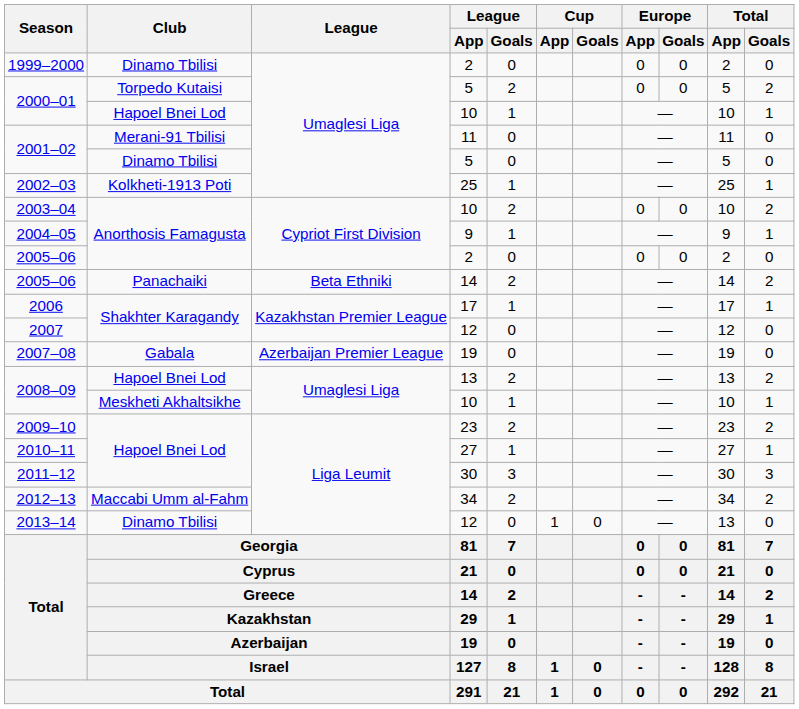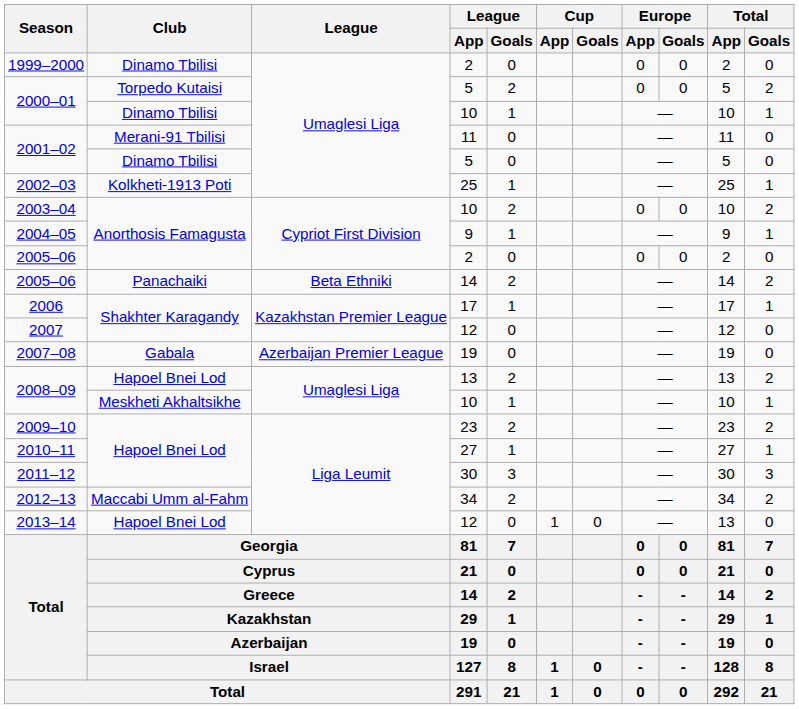 <table class="wikitable">
 <tr>
 <th rowspan=2>Season</th>
 <th ! rowspan=2>Club</th>
 <th ! rowspan=2>League</th>
 <th ! colspan=2>League</th>
 <th ! colspan=2>Cup</th>
 <th ! ! colspan=2>Europe</th>
 <th colspan=3>Total</th>
 </tr>
 <tr>
 <th>App</th>
 <th>Goals</th>
 <th>App</th>
 <th>Goals</th>
 <th>App</th>
 <th>Goals</th>
 <th>App</th>
 <th>Goals</th>
 </tr>
 <tr align=center>
 <td><a href='#'>1999–2000</a></td>
 <td><a href='#'>Dinamo Tbilisi</a></td>
 <td rowspan="6"><a href='#'>Umaglesi Liga</a></td>
 <td>2</td>
 <td>0</td>
 <td></td>
 <td></td>
 <td>0</td>
 <td>0</td>
 <td>2</td>
 <td>0</td>
 </tr>
 <tr align=center>
 <td rowspan="2"><a href='#'>2000–01</a></td>
 <td><a href='#'>Torpedo Kutaisi</a></td>
 <td>5</td>
 <td>2</td>
 <td></td>
 <td></td>
 <td>0</td>
 <td>0</td>
 <td>5</td>
 <td>2</td>
 </tr>
 <tr align=center>
-<td><a href='#'>Hapoel Bnei Lod</a></td>
+<td><a href='#'>Dinamo Tbilisi</a></td>
 <td>10</td>
 <td>1</td>
 <td></td>
 <td></td>
 <td colspan="2">—</td>
 <td>10</td>
 <td>1</td>
 </tr>
 <tr align=center>
 <td rowspan="2"><a href='#'>2001–02</a></td>
 <td><a href='#'>Merani-91 Tbilisi</a></td>
 <td>11</td>
 <td>0</td>
 <td></td>
 <td></td>
 <td colspan="2">—</td>
 <td>11</td>
 <td>0</td>
 </tr>
 <tr align=center>
 <td><a href='#'>Dinamo Tbilisi</a></td>
 <td>5</td>
 <td>0</td>
 <td></td>
 <td></td>
 <td colspan="2">—</td>
 <td>5</td>
 <td>0</td>
 </tr>
 <tr align=center>
 <td><a href='#'>2002–03</a></td>
 <td><a href='#'>Kolkheti-1913 Poti</a></td>
 <td>25</td>
 <td>1</td>
 <td></td>
 <td></td>
 <td colspan="2">—</td>
 <td>25</td>
 <td>1</td>
 </tr>
 <tr align=center>
 <td><a href='#'>2003–04</a></td>
 <td rowspan="3"><a href='#'>Anorthosis Famagusta</a></td>
 <td rowspan="3"><a href='#'>Cypriot First Division</a></td>
 <td>10</td>
 <td>2</td>
 <td></td>
 <td></td>
 <td>0</td>
 <td>0</td>
 <td>10</td>
 <td>2</td>
 </tr>
 <tr align=center>
 <td><a href='#'>2004–05</a></td>
 <td>9</td>
 <td>1</td>
 <td></td>
 <td></td>
 <td colspan="2">—</td>
 <td>9</td>
 <td>1</td>
 </tr>
 <tr align=center>
 <td><a href='#'>2005–06</a></td>
 <td>2</td>
 <td>0</td>
 <td></td>
 <td></td>
 <td>0</td>
 <td>0</td>
 <td>2</td>
 <td>0</td>
 </tr>
 <tr align=center>
 <td><a href='#'>2005–06</a></td>
 <td><a href='#'>Panachaiki</a></td>
 <td><a href='#'>Beta Ethniki</a></td>
 <td>14</td>
 <td>2</td>
 <td></td>
 <td></td>
 <td colspan="2">—</td>
 <td>14</td>
 <td>2</td>
 </tr>
 <tr align=center>
 <td><a href='#'>2006</a></td>
 <td rowspan="2"><a href='#'>Shakhter Karagandy</a></td>
 <td rowspan="2"><a href='#'>Kazakhstan Premier League</a></td>
 <td>17</td>
 <td>1</td>
 <td></td>
 <td></td>
 <td colspan="2">—</td>
 <td>17</td>
 <td>1</td>
 </tr>
 <tr align=center>
 <td><a href='#'>2007</a></td>
 <td>12</td>
 <td>0</td>
 <td></td>
 <td></td>
 <td colspan="2">—</td>
 <td>12</td>
 <td>0</td>
 </tr>
 <tr align=center>
 <td><a href='#'>2007–08</a></td>
 <td><a href='#'>Gabala</a></td>
 <td><a href='#'>Azerbaijan Premier League</a></td>
 <td>19</td>
 <td>0</td>
 <td></td>
 <td></td>
 <td colspan="2">—</td>
 <td>19</td>
 <td>0</td>
 </tr>
 <tr align=center>
 <td rowspan="2"><a href='#'>2008–09</a></td>
 <td><a href='#'>Hapoel Bnei Lod</a></td>
 <td rowspan="2"><a href='#'>Umaglesi Liga</a></td>
 <td>13</td>
 <td>2</td>
 <td></td>
 <td></td>
 <td colspan="2">—</td>
 <td>13</td>
 <td>2</td>
 </tr>
 <tr align=center>
 <td><a href='#'>Meskheti Akhaltsikhe</a></td>
 <td>10</td>
 <td>1</td>
 <td></td>
 <td></td>
 <td colspan="2">—</td>
 <td>10</td>
 <td>1</td>
 </tr>
 <tr align=center>
 <td><a href='#'>2009–10</a></td>
 <td rowspan="3"><a href='#'>Hapoel Bnei Lod</a></td>
 <td rowspan="5"><a href='#'>Liga Leumit</a></td>
 <td>23</td>
 <td>2</td>
 <td></td>
 <td></td>
 <td colspan="2">—</td>
 <td>23</td>
 <td>2</td>
 </tr>
 <tr align=center>
 <td><a href='#'>2010–11</a></td>
 <td>27</td>
 <td>1</td>
 <td></td>
 <td></td>
 <td colspan="2">—</td>
 <td>27</td>
 <td>1</td>
 </tr>
 <tr align=center>
 <td><a href='#'>2011–12</a></td>
 <td>30</td>
 <td>3</td>
 <td></td>
 <td></td>
 <td colspan="2">—</td>
 <td>30</td>
 <td>3</td>
 </tr>
 <tr align=center>
 <td><a href='#'>2012–13</a></td>
 <td><a href='#'>Maccabi Umm al-Fahm</a></td>
 <td>34</td>
 <td>2</td>
 <td></td>
 <td></td>
 <td colspan="2">—</td>
 <td>34</td>
 <td>2</td>
 </tr>
 <tr align=center>
 <td><a href='#'>2013–14</a></td>
-<td><a href='#'>Dinamo Tbilisi</a></td>
+<td><a href='#'>Hapoel Bnei Lod</a></td>
 <td>12</td>
 <td>0</td>
 <td>1</td>
 <td>0</td>
 <td colspan="2">—</td>
 <td>13</td>
 <td>0</td>
 </tr>
 <tr align=center>
 <th rowspan="6">Total</th>
 <th ! colspan="2">Georgia</th>
 <th>81</th>
 <th>7</th>
 <th></th>
 <th></th>
 <th>0</th>
 <th>0</th>
 <th>81</th>
 <th>7</th>
 </tr>
 <tr align=center>
 <th ! colspan="2">Cyprus</th>
 <th>21</th>
 <th>0</th>
 <th></th>
 <th></th>
 <th>0</th>
 <th>0</th>
 <th>21</th>
 <th>0</th>
 </tr>
 <tr align=center>
 <th ! colspan="2">Greece</th>
 <th>14</th>
 <th>2</th>
 <th></th>
 <th></th>
 <th>-</th>
 <th>-</th>
 <th>14</th>
 <th>2</th>
 </tr>
 <tr align=center>
 <th ! colspan="2">Kazakhstan</th>
 <th>29</th>
 <th>1</th>
 <th></th>
 <th></th>
 <th>-</th>
 <th>-</th>
 <th>29</th>
 <th>1</th>
 </tr>
 <tr align=center>
 <th ! colspan="2">Azerbaijan</th>
 <th>19</th>
 <th>0</th>
 <th></th>
 <th></th>
 <th>-</th>
 <th>-</th>
 <th>19</th>
 <th>0</th>
 </tr>
 <tr align=center>
 <th ! colspan="2">Israel</th>
 <th>127</th>
 <th>8</th>
 <th>1</th>
 <th>0</th>
 <th>-</th>
 <th>-</th>
 <th>128</th>
 <th>8</th>
 </tr>
 <tr align=center>
 <th colspan="3">Total</th>
 <th>291</th>
 <th>21</th>
 <th>1</th>
 <th>0</th>
 <th>0</th>
 <th>0</th>
 <th>292</th>
 <th>21</th>
 </tr>
 </table>
